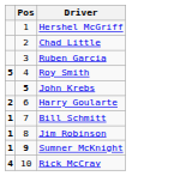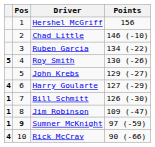 <table class="wikitable" style="font-size: 95%;">
 <tr>
 <th></th>
 <th>Pos</th>
 <th>Driver</th>
+<th>Points</th>
 </tr>
 <tr>
 <td align="left"></td>
 <td style="text-align:center;">1</td>
 <td><a href='#'>Hershel McGriff</a></td>
+<td style="text-align:center;">156</td>
 </tr>
 <tr>
 <td align="left"></td>
 <td style="text-align:center;">2</td>
 <td><a href='#'>Chad Little</a></td>
+<td style="text-align:center;">146 (-10)</td>
 </tr>
 <tr>
 <td align="left"></td>
 <td style="text-align:center;">3</td>
 <td><a href='#'>Ruben Garcia</a></td>
+<td style="text-align:center;">134 (-22)</td>
 </tr>
 <tr>
 <td align="left"> <strong>5</strong></td>
 <td style="text-align:center;">4</td>
 <td><a href='#'>Roy Smith</a></td>
+<td style="text-align:center;">130 (-26)</td>
 </tr>
 <tr>
 <td align="left"></td>
-<td style="text-align:center;"><strong>5</strong></td>
+<td style="text-align:center;">5</td>
 <td><a href='#'>John Krebs</a></td>
+<td style="text-align:center;">129 (-27)</td>
 </tr>
 <tr>
-<td align="left"> <strong>2</strong></td>
+<td align="left"> <strong>4</strong></td>
 <td style="text-align:center;">6</td>
 <td><a href='#'>Harry Goularte</a></td>
+<td style="text-align:center;">127 (-29)</td>
 </tr>
 <tr>
 <td align="left"> <strong>1</strong></td>
 <td style="text-align:center;">7</td>
 <td><a href='#'>Bill Schmitt</a></td>
+<td style="text-align:center;">126 (-30)</td>
 </tr>
 <tr>
 <td align="left"> <strong>1</strong></td>
 <td style="text-align:center;">8</td>
 <td><a href='#'>Jim Robinson</a></td>
+<td style="text-align:center;">109 (-47)</td>
 </tr>
 <tr>
 <td align="left"> <strong>1</strong></td>
 <td style="text-align:center;"><strong>9</strong></td>
 <td><a href='#'>Sumner McKnight</a></td>
+<td style="text-align:center;">97 (-59)</td>
 </tr>
 <tr>
 <td align="left"> <strong>4</strong></td>
 <td style="text-align:center;">10</td>
 <td><a href='#'>Rick McCray</a></td>
+<td style="text-align:center;">90 (-66)</td>
 </tr>
 </table>
